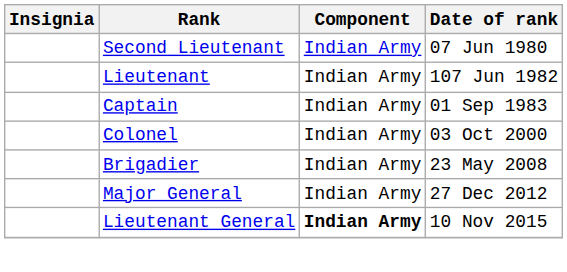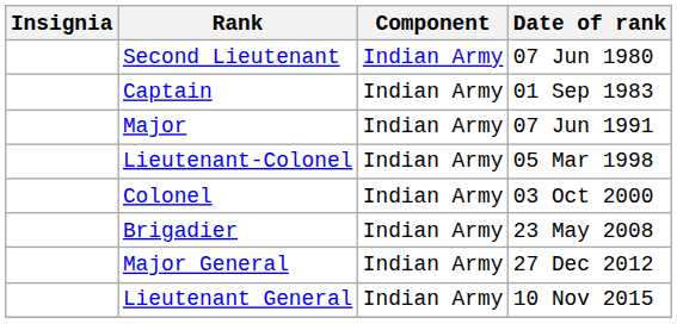 <table class="wikitable" style="background:white">
 <tr>
 <th>Insignia</th>
 <th>Rank</th>
 <th>Component</th>
 <th>Date of rank</th>
 </tr>
 <tr>
 <td align="center"></td>
 <td><a href='#'>Second Lieutenant</a></td>
 <td><a href='#'>Indian Army</a></td>
 <td>07 Jun 1980</td>
 </tr>
 <tr>
 <td align="center"></td>
-<td><a href='#'>Lieutenant</a></td>
+<td><a href='#'>Captain</a></td>
 <td>Indian Army</td>
-<td>107 Jun 1982</td>
+<td>01 Sep 1983</td>
 </tr>
 <tr>
 <td align="center"></td>
-<td><a href='#'>Captain</a></td>
+<td><a href='#'>Major</a></td>
 <td>Indian Army</td>
-<td>01 Sep 1983</td>
+<td>07 Jun 1991</td>
+</tr>
+<tr>
+<td align="center"></td>
+<td><a href='#'>Lieutenant-Colonel</a></td>
+<td>Indian Army</td>
+<td>05 Mar 1998</td>
 </tr>
 <tr>
 <td align="center"></td>
 <td><a href='#'>Colonel</a></td>
 <td>Indian Army</td>
 <td>03 Oct 2000</td>
 </tr>
 <tr>
 <td align="center"></td>
 <td><a href='#'>Brigadier</a></td>
 <td>Indian Army</td>
 <td>23 May 2008</td>
 </tr>
 <tr>
 <td align="center"></td>
 <td><a href='#'>Major General</a></td>
 <td>Indian Army</td>
 <td>27 Dec 2012</td>
 </tr>
 <tr>
 <td align="center"></td>
 <td><a href='#'>Lieutenant General</a></td>
-<td><strong>Indian Army</strong></td>
+<td>Indian Army</td>
 <td>10 Nov 2015</td>
 </tr>
 <tr>
 </tr>
 </table>
